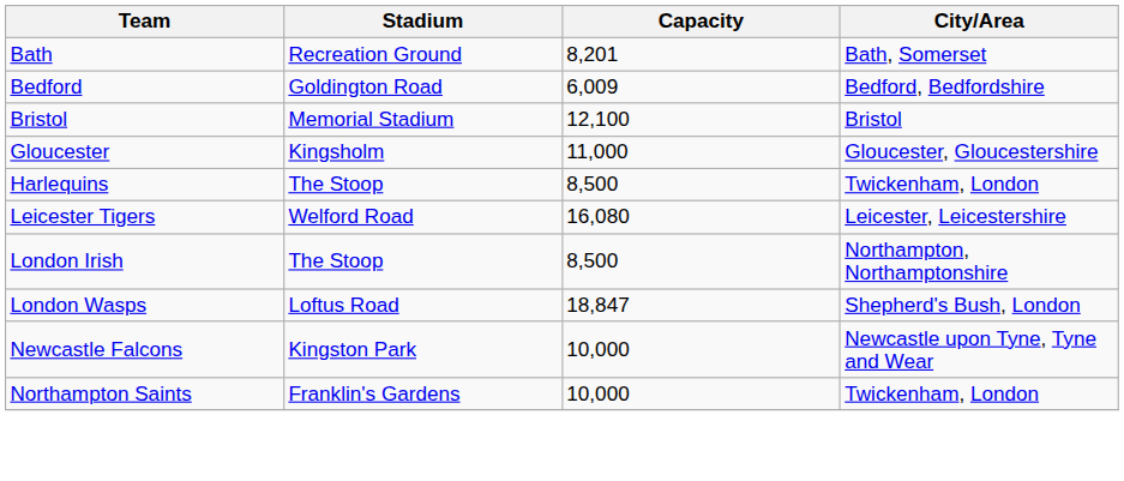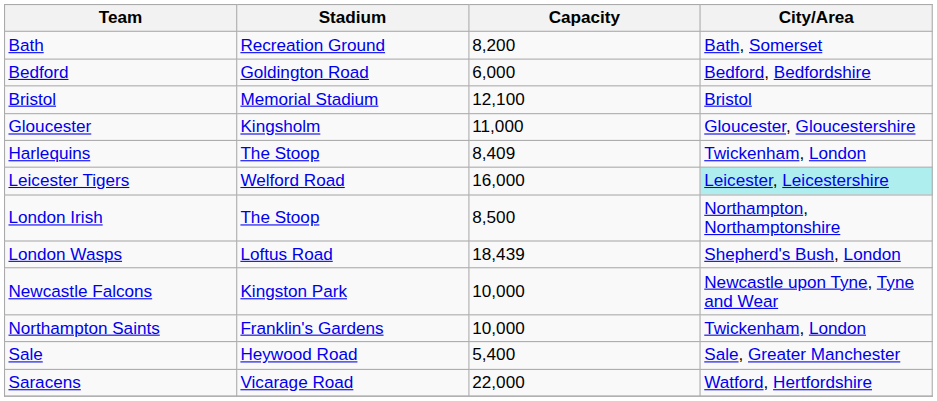 <table class="wikitable sortable">
 <tr>
 <th width=25%>Team</th>
 <th width=25%>Stadium</th>
 <th width=25%>Capacity</th>
 <th width=25%>City/Area</th>
 </tr>
 <tr>
 <td><a href='#'>Bath</a></td>
 <td><a href='#'>Recreation Ground</a></td>
-<td>8,201</td>
+<td>8,200</td>
 <td><a href='#'>Bath</a>, <a href='#'>Somerset</a></td>
 </tr>
 <tr>
 <td><a href='#'>Bedford</a></td>
 <td><a href='#'>Goldington Road</a></td>
-<td>6,009</td>
+<td>6,000</td>
 <td><a href='#'>Bedford</a>, <a href='#'>Bedfordshire</a></td>
 </tr>
 <tr>
 <td><a href='#'>Bristol</a></td>
 <td><a href='#'>Memorial Stadium</a></td>
 <td>12,100</td>
 <td><a href='#'>Bristol</a></td>
 </tr>
 <tr>
 <td><a href='#'>Gloucester</a></td>
 <td><a href='#'>Kingsholm</a></td>
 <td>11,000</td>
 <td><a href='#'>Gloucester</a>, <a href='#'>Gloucestershire</a></td>
 </tr>
 <tr>
 <td><a href='#'>Harlequins</a></td>
 <td><a href='#'>The Stoop</a></td>
-<td>8,500</td>
+<td>8,409</td>
 <td><a href='#'>Twickenham</a>, <a href='#'>London</a></td>
 </tr>
 <tr>
 <td><a href='#'>Leicester Tigers</a></td>
 <td><a href='#'>Welford Road</a></td>
-<td>16,080</td>
-<td><a href='#'>Leicester</a>, <a href='#'>Leicestershire</a></td>
+<td>16,000</td>
+<td style="background: paleturquoise;"><a href='#'>Leicester</a>, <a href='#'>Leicestershire</a></td>
 </tr>
 <tr>
 <td><a href='#'>London Irish</a></td>
 <td><a href='#'>The Stoop</a></td>
 <td>8,500</td>
 <td><a href='#'>Northampton</a>, <a href='#'>Northamptonshire</a></td>
 </tr>
 <tr>
 <td><a href='#'>London Wasps</a></td>
 <td><a href='#'>Loftus Road</a></td>
-<td>18,847</td>
+<td>18,439</td>
 <td><a href='#'>Shepherd's Bush</a>, <a href='#'>London</a></td>
 </tr>
 <tr>
 <td><a href='#'>Newcastle Falcons</a></td>
 <td><a href='#'>Kingston Park</a></td>
 <td>10,000</td>
 <td><a href='#'>Newcastle upon Tyne</a>, <a href='#'>Tyne and Wear</a></td>
 </tr>
 <tr>
 <td><a href='#'>Northampton Saints</a></td>
 <td><a href='#'>Franklin's Gardens</a></td>
 <td>10,000</td>
 <td><a href='#'>Twickenham</a>, <a href='#'>London</a></td>
 </tr>
 <tr>
+<td><a href='#'>Sale</a></td>
+<td><a href='#'>Heywood Road</a></td>
+<td>5,400</td>
+<td><a href='#'>Sale</a>, <a href='#'>Greater Manchester</a></td>
+</tr>
+<tr>
+<td><a href='#'>Saracens</a></td>
+<td><a href='#'>Vicarage Road</a></td>
+<td>22,000</td>
+<td><a href='#'>Watford</a>, <a href='#'>Hertfordshire</a></td>
+</tr>
+<tr>
 </tr>
 </table>
